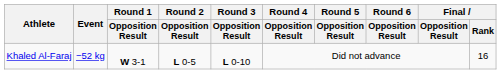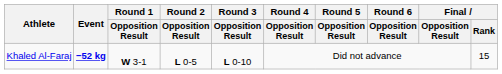 <table class="wikitable" style="font-size:90%">
 <tr>
 <th rowspan="2">Athlete</th>
 <th rowspan="2">Event</th>
 <th>Round 1</th>
 <th>Round 2</th>
 <th>Round 3</th>
 <th>Round 4</th>
 <th>Round 5</th>
 <th>Round 6</th>
 <th colspan=2>Final / </th>
 </tr>
 <tr style="font-size: 95%">
 <th>Opposition<br>Result</th>
 <th>Opposition<br>Result</th>
 <th>Opposition<br>Result</th>
 <th>Opposition<br>Result</th>
 <th>Opposition<br>Result</th>
 <th>Opposition<br>Result</th>
 <th>Opposition<br>Result</th>
 <th>Rank</th>
 </tr>
 <tr align=center>
 <td align=left><a href='#'>Khaled Al-Faraj</a></td>
-<td align=left><a href='#'>−52 kg</a></td>
+<td align=left><strong><a href='#'>−52 kg</a></strong></td>
 <td><br><strong>W</strong> 3-1</td>
 <td><br><strong>L</strong> 0-5</td>
 <td><br><strong>L</strong> 0-10</td>
 <td colspan=4>Did not advance</td>
-<td>16</td>
+<td>15</td>
 </tr>
 </table>
